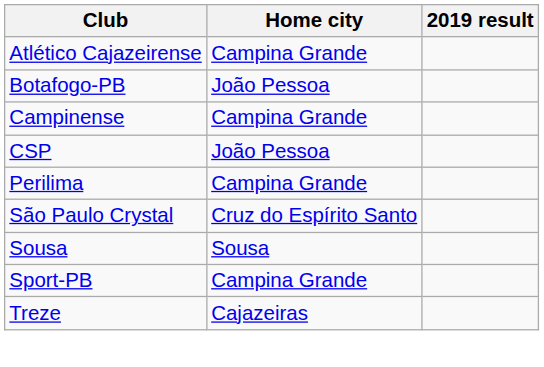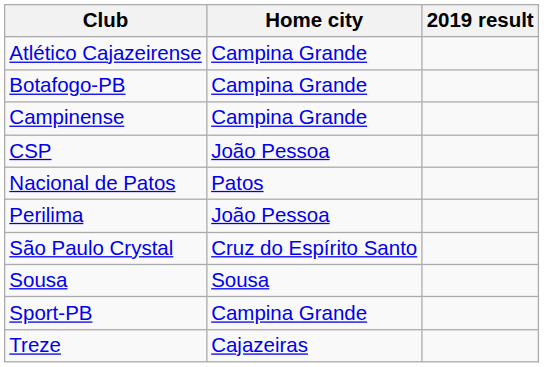 <table class="wikitable sortable">
 <tr>
 <th>Club</th>
 <th>Home city</th>
 <th>2019 result</th>
 </tr>
 <tr>
 <td><a href='#'>Atlético Cajazeirense</a></td>
 <td><a href='#'>Campina Grande</a></td>
 <td></td>
 </tr>
 <tr>
 <td><a href='#'>Botafogo-PB</a></td>
-<td><a href='#'>João Pessoa</a></td>
+<td><a href='#'>Campina Grande</a></td>
 <td></td>
 </tr>
 <tr>
 <td><a href='#'>Campinense</a></td>
 <td><a href='#'>Campina Grande</a></td>
 <td></td>
 </tr>
 <tr>
 <td><a href='#'>CSP</a></td>
 <td><a href='#'>João Pessoa</a></td>
 <td></td>
 </tr>
 <tr>
+<td><a href='#'>Nacional de Patos</a></td>
+<td><a href='#'>Patos</a></td>
+<td></td>
+</tr>
+<tr>
 <td><a href='#'>Perilima</a></td>
-<td><a href='#'>Campina Grande</a></td>
+<td><a href='#'>João Pessoa</a></td>
 <td></td>
 </tr>
 <tr>
 <td><a href='#'>São Paulo Crystal</a></td>
 <td><a href='#'>Cruz do Espírito Santo</a></td>
 <td></td>
 </tr>
 <tr>
 <td><a href='#'>Sousa</a></td>
 <td><a href='#'>Sousa</a></td>
 <td></td>
 </tr>
 <tr>
 <td><a href='#'>Sport-PB</a></td>
 <td><a href='#'>Campina Grande</a></td>
 <td></td>
 </tr>
 <tr>
 <td><a href='#'>Treze</a></td>
 <td><a href='#'>Cajazeiras</a></td>
 <td></td>
 </tr>
 </table>
